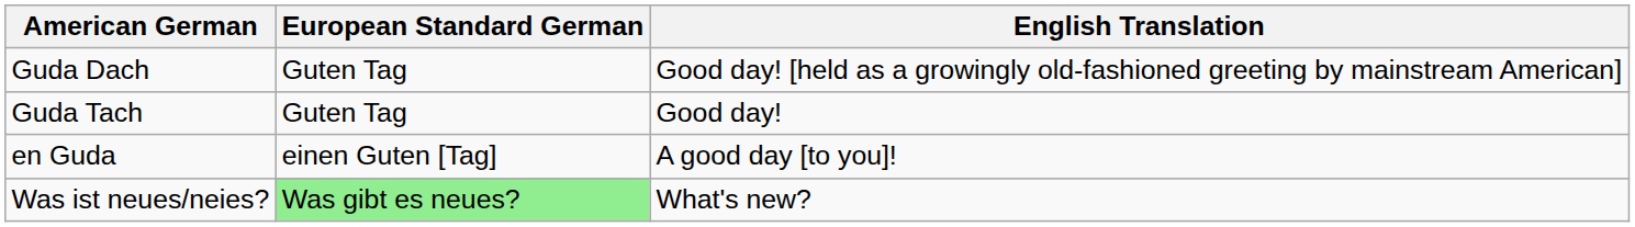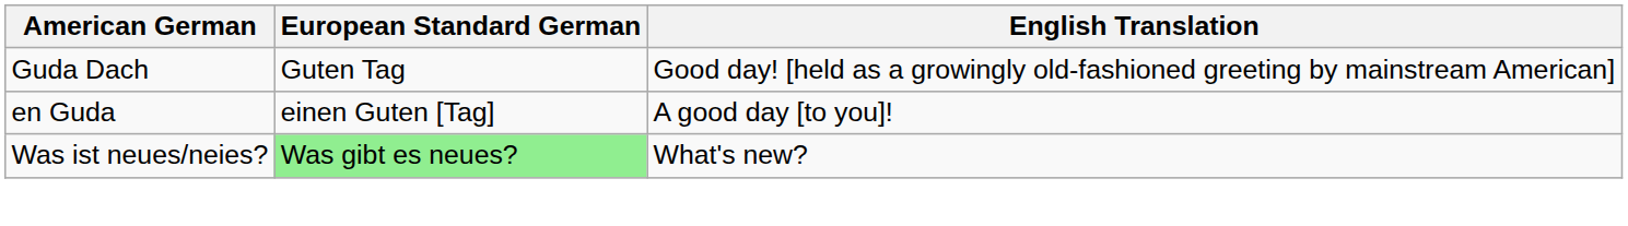 <table class="wikitable">
 <tr>
 <th>American German</th>
 <th>European Standard German</th>
 <th>English Translation</th>
 </tr>
 <tr>
 <td>Guda Dach</td>
 <td>Guten Tag</td>
 <td>Good day!  [held as a growingly old-fashioned greeting by mainstream American]</td>
 </tr>
 <tr>
-<td>Guda Tach</td>
-<td>Guten Tag</td>
-<td>Good day!</td>
-</tr>
-<tr>
 <td>en Guda</td>
 <td>einen Guten [Tag]</td>
 <td>A good day [to you]!</td>
 </tr>
 <tr>
 <td>Was ist neues/neies?</td>
 <td style="background: lightgreen;">Was gibt es neues?</td>
 <td>What's new?</td>
 </tr>
 </table>
